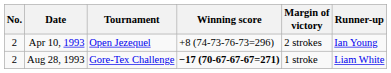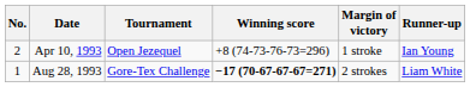 <table class="wikitable" style="font-size:95%;">
 <tr>
 <th>No.</th>
 <th>Date</th>
 <th>Tournament</th>
 <th>Winning score</th>
 <th>Margin of<br>victory</th>
 <th>Runner-up</th>
 </tr>
 <tr>
 <td align=center>2</td>
 <td align=right>Apr 10, <a href='#'>1993</a></td>
 <td><a href='#'>Open Jezequel</a></td>
 <td>+8 (74-73-76-73=296)</td>
-<td>2 strokes</td>
+<td>1 stroke</td>
 <td> <a href='#'>Ian Young</a></td>
 </tr>
 <tr>
-<td align=center>2</td>
+<td align=center>1</td>
 <td align=right>Aug 28, 1993</td>
 <td><a href='#'>Gore-Tex Challenge</a></td>
 <td><strong>−17 (70-67-67-67=271)</strong></td>
-<td>1 stroke</td>
+<td>2 strokes</td>
 <td> <a href='#'>Liam White</a></td>
 </tr>
 </table>
